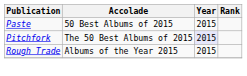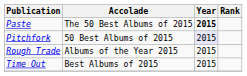 <table class="sortable wikitable">
 <tr>
 <th>Publication</th>
 <th>Accolade</th>
 <th>Year</th>
 <th>Rank</th>
 </tr>
 <tr>
 <td><em><a href='#'>Paste</a></em></td>
-<td>50 Best Albums of 2015</td>
-<td>2015</td>
+<td>The 50 Best Albums of 2015</td>
+<td><strong>2015</strong></td>
 <td></td>
 </tr>
 <tr>
 <td><em><a href='#'>Pitchfork</a></em></td>
-<td>The 50 Best Albums of 2015</td>
+<td>50 Best Albums of 2015</td>
 <td style="background: lavender;">2015</td>
 <td></td>
 </tr>
 <tr>
 <td><em><a href='#'>Rough Trade</a></em></td>
 <td>Albums of the Year 2015</td>
 <td>2015</td>
 <td></td>
 </tr>
 <tr>
+<td><em><a href='#'>Time Out</a></em></td>
+<td>Best Albums of 2015</td>
+<td>2015</td>
+<td></td>
+</tr>
+<tr>
 </tr>
 </table>
